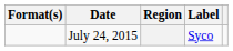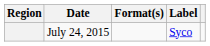 <table class="wikitable plainrowheaders">
 <tr>
+<th scope="col">Region</th>
+<th scope="col">Date</th>
 <th scope="col">Format(s)</th>
-<th scope="col">Date</th>
-<th scope="col">Region</th>
 <th scope="col">Label</th>
 <th scope="col"></th>
 </tr>
 <tr>
+<th scope="row"></th>
+<td>July 24, 2015</td>
 <td></td>
-<td>July 24, 2015</td>
-<th scope="row"></th>
 <td><a href='#'>Syco</a></td>
 <td align="center"></td>
 </tr>
 </table>
